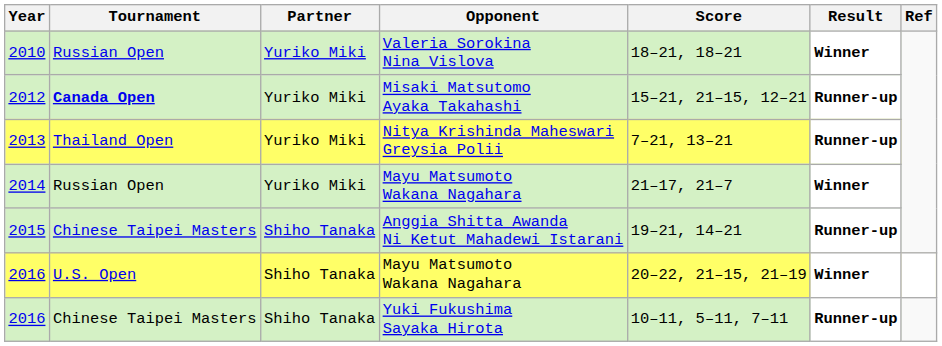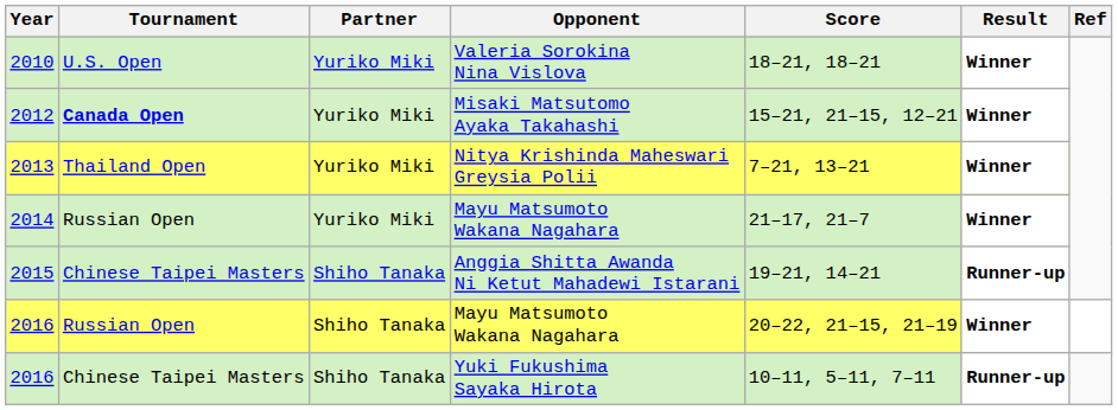 <table class="sortable wikitable" style="font-size: 90%;">
 <tr>
 <th>Year</th>
 <th>Tournament</th>
 <th>Partner</th>
 <th>Opponent</th>
 <th>Score</th>
 <th>Result</th>
 <th>Ref</th>
 </tr>
 <tr style="background:#D4F1C5">
 <td align="center"><a href='#'>2010</a></td>
-<td align="left"><a href='#'>Russian Open</a></td>
+<td align="left"><a href='#'>U.S. Open</a></td>
 <td align="left"> <a href='#'>Yuriko Miki</a></td>
 <td align="left"> <a href='#'>Valeria Sorokina</a> <br>  <a href='#'>Nina Vislova</a></td>
 <td align="left">18–21, 18–21</td>
 <td style="text-align:left; background:white"> <strong>Winner</strong></td>
 </tr>
 <tr style="background:#D4F1C5">
 <td align="center"><a href='#'>2012</a></td>
 <td align="left"><strong><a href='#'>Canada Open</a></strong></td>
 <td align="left"> Yuriko Miki</td>
 <td align="left"> <a href='#'>Misaki Matsutomo</a> <br>  <a href='#'>Ayaka Takahashi</a></td>
 <td align="left">15–21, 21–15, 12–21</td>
-<td style="text-align:left; background:white"> <strong>Runner-up</strong></td>
+<td style="text-align:left; background:white"> <strong>Winner</strong></td>
 </tr>
 <tr style="background:#FFFF67">
 <td align="center"><a href='#'>2013</a></td>
 <td align="left"><a href='#'>Thailand Open</a></td>
 <td align="left"> Yuriko Miki</td>
 <td align="left"> <a href='#'>Nitya Krishinda Maheswari</a> <br>  <a href='#'>Greysia Polii</a></td>
 <td align="left">7–21, 13–21</td>
-<td style="text-align:left; background:white"> <strong>Runner-up</strong></td>
+<td style="text-align:left; background:white"> <strong>Winner</strong></td>
 </tr>
 <tr style="background:#D4F1C5">
 <td align="center"><a href='#'>2014</a></td>
 <td align="left">Russian Open</td>
 <td align="left"> Yuriko Miki</td>
 <td align="left"> <a href='#'>Mayu Matsumoto</a> <br>  <a href='#'>Wakana Nagahara</a></td>
 <td align="left">21–17, 21–7</td>
 <td style="text-align:left; background:white"> <strong>Winner</strong></td>
 </tr>
 <tr style="background:#D4F1C5">
 <td align="center"><a href='#'>2015</a></td>
 <td align="left"><a href='#'>Chinese Taipei Masters</a></td>
 <td align="left"> <a href='#'>Shiho Tanaka</a></td>
 <td align="left"> <a href='#'>Anggia Shitta Awanda</a> <br>  <a href='#'>Ni Ketut Mahadewi Istarani</a></td>
 <td align="left">19–21, 14–21</td>
 <td style="text-align:left; background:white"> <strong>Runner-up</strong></td>
 </tr>
 <tr style="background:#FFFF67">
 <td align="center"><a href='#'>2016</a></td>
-<td align="left"><a href='#'>U.S. Open</a></td>
+<td align="left"><a href='#'>Russian Open</a></td>
 <td align="left"> Shiho Tanaka</td>
 <td align="left"> Mayu Matsumoto <br>  Wakana Nagahara</td>
 <td align="left">20–22, 21–15, 21–19</td>
 <td style="text-align:left; background:white"> <strong>Winner</strong></td>
 <td style="text-align:center; background:white"></td>
 </tr>
 <tr style="background:#D4F1C5">
 <td align="center"><a href='#'>2016</a></td>
 <td align="left">Chinese Taipei Masters</td>
 <td align="left"> Shiho Tanaka</td>
 <td align="left"> <a href='#'>Yuki Fukushima</a> <br>  <a href='#'>Sayaka Hirota</a></td>
 <td align="left">10–11, 5–11, 7–11</td>
 <td style="text-align:left; background:white"> <strong>Runner-up</strong></td>
 </tr>
 </table>
